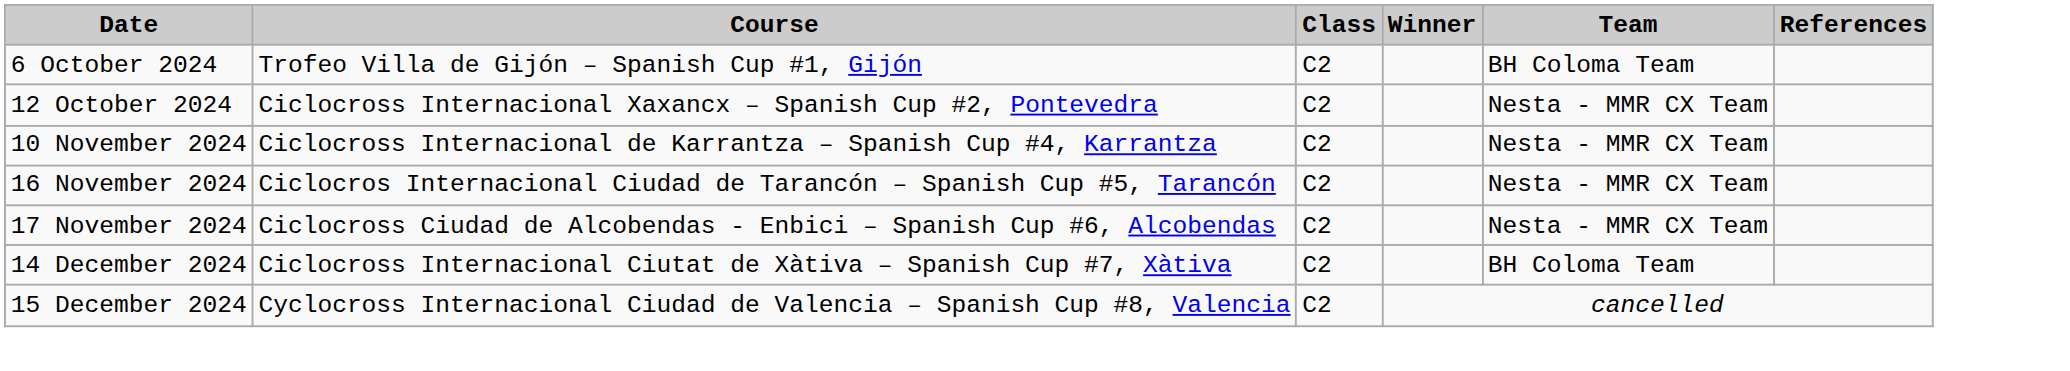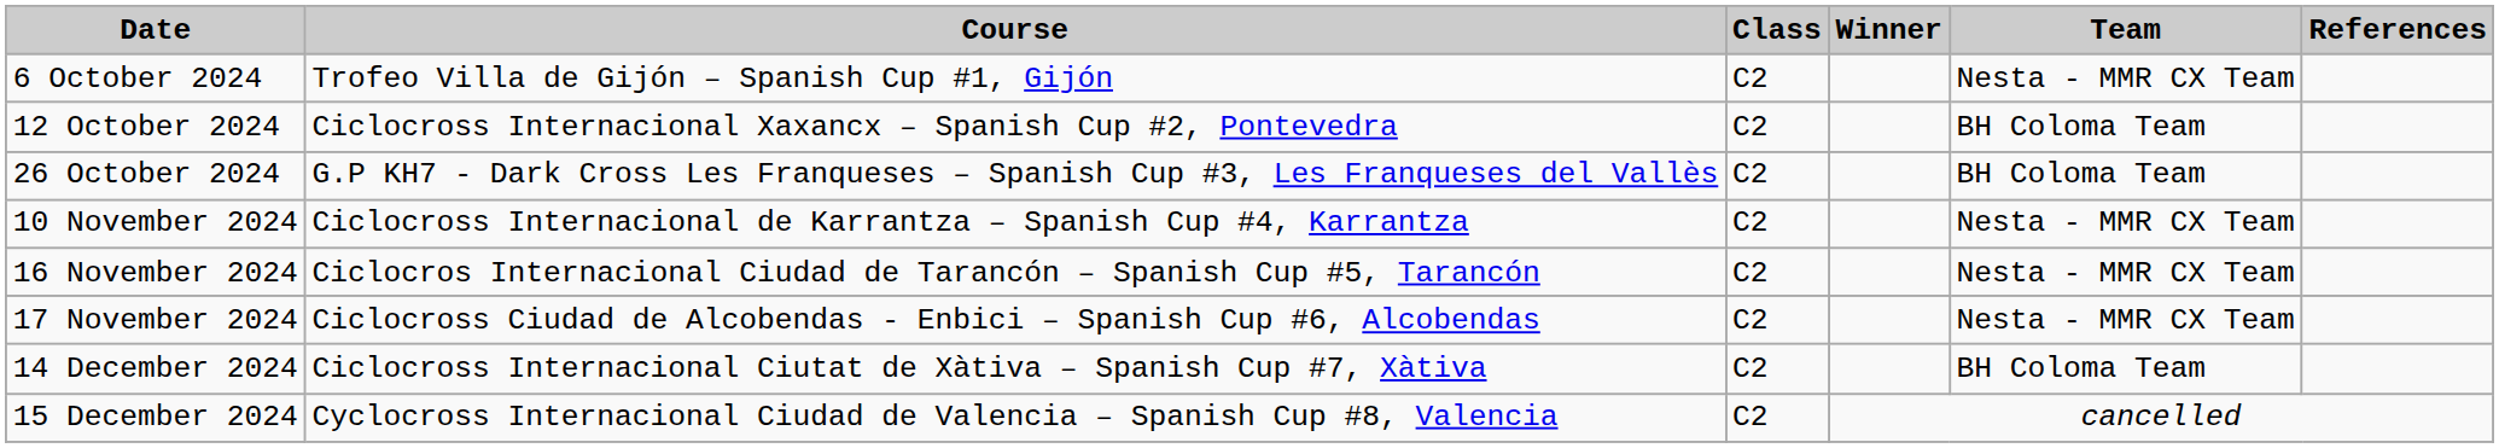 <table class="wikitable sortable alternance ">
 <tr>
 <th scope="col" style="background-color:#CCCCCC;">Date</th>
 <th scope="col" style="background-color:#CCCCCC;">Course</th>
 <th scope="col" style="background-color:#CCCCCC;">Class</th>
 <th scope="col" style="background-color:#CCCCCC;">Winner</th>
 <th scope="col" style="background-color:#CCCCCC;">Team</th>
 <th scope="col" style="background-color:#CCCCCC;">References</th>
 </tr>
 <tr>
 <td>6 October 2024</td>
 <td> Trofeo Villa de Gijón – Spanish Cup #1, <a href='#'>Gijón</a></td>
 <td>C2</td>
 <td></td>
-<td>BH Coloma Team</td>
+<td>Nesta - MMR CX Team</td>
 <td></td>
 </tr>
 <tr>
 <td>12 October 2024</td>
 <td> Ciclocross Internacional Xaxancx – Spanish Cup #2, <a href='#'>Pontevedra</a></td>
 <td>C2</td>
 <td></td>
-<td>Nesta - MMR CX Team</td>
+<td>BH Coloma Team</td>
+<td></td>
+</tr>
+<tr>
+<td>26 October 2024</td>
+<td> G.P KH7 - Dark Cross Les Franqueses – Spanish Cup #3, <a href='#'>Les Franqueses del Vallès</a></td>
+<td>C2</td>
+<td></td>
+<td>BH Coloma Team</td>
 <td></td>
 </tr>
 <tr>
 <td>10 November 2024</td>
 <td> Ciclocross Internacional de Karrantza – Spanish Cup #4, <a href='#'>Karrantza</a></td>
 <td>C2</td>
 <td></td>
 <td>Nesta - MMR CX Team</td>
 <td></td>
 </tr>
 <tr>
 <td>16 November 2024</td>
 <td> Ciclocros Internacional Ciudad de Tarancón – Spanish Cup #5, <a href='#'>Tarancón</a></td>
 <td>C2</td>
 <td></td>
 <td>Nesta - MMR CX Team</td>
 <td></td>
 </tr>
 <tr>
 <td>17 November 2024</td>
 <td> Ciclocross Ciudad de Alcobendas - Enbici – Spanish Cup #6, <a href='#'>Alcobendas</a></td>
 <td>C2</td>
 <td></td>
 <td>Nesta - MMR CX Team</td>
 <td></td>
 </tr>
 <tr>
 <td>14 December 2024</td>
 <td> Ciclocross Internacional Ciutat de Xàtiva – Spanish Cup #7, <a href='#'>Xàtiva</a></td>
 <td>C2</td>
 <td></td>
 <td>BH Coloma Team</td>
 <td></td>
 </tr>
 <tr>
 <td>15 December 2024</td>
 <td> Cyclocross Internacional Ciudad de Valencia – Spanish Cup #8, <a href='#'>Valencia</a></td>
 <td>C2</td>
 <td align=center colspan="3"><em>cancelled</em></td>
 </tr>
 </table>
